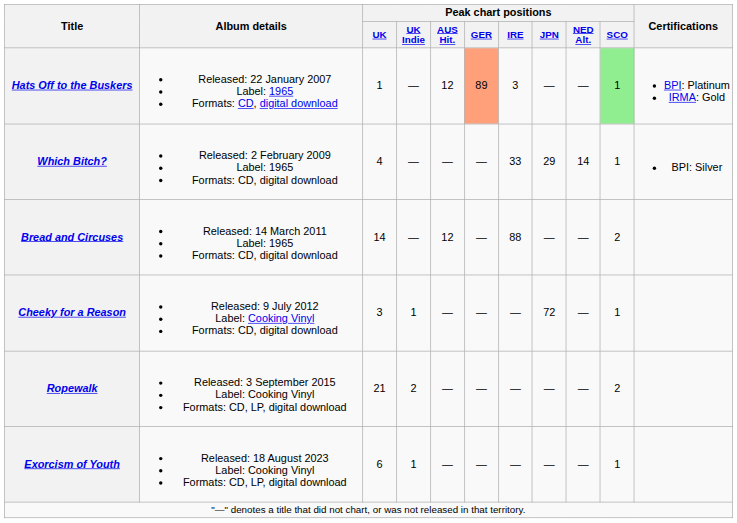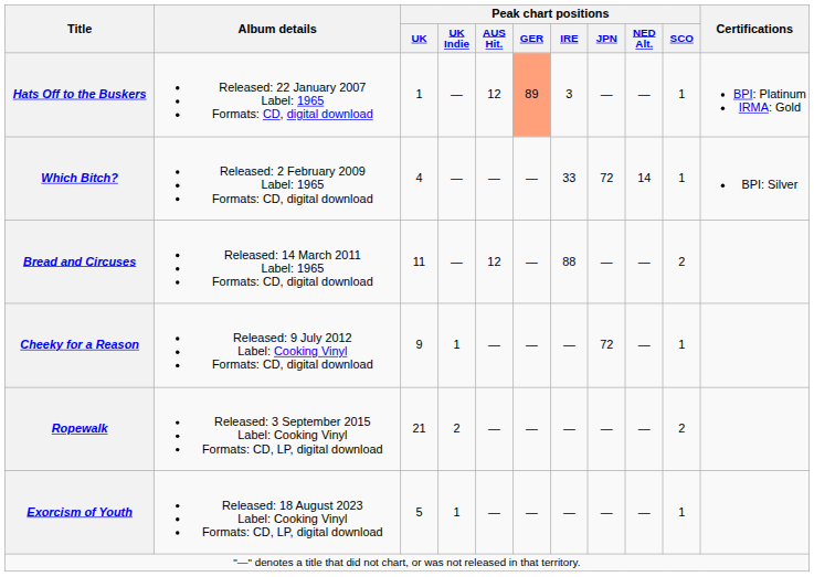 <table class="wikitable plainrowheaders" style="text-align:center;">
 <tr>
 <th scope="col" rowspan="2" style="width:12em;">Title</th>
 <th scope="col" rowspan="2" style="width:20em;">Album details</th>
 <th scope="col" colspan="8">Peak chart positions</th>
 <th scope="col" rowspan="2">Certifications</th>
 </tr>
 <tr>
 <th scope="col" style="width:3em;font-size:90%;"><a href='#'>UK</a><br></th>
 <th scope="col" style="width:3em;font-size:90%;"><a href='#'>UK<br>Indie</a><br></th>
 <th scope="col" style="width:3em;font-size:90%;"><a href='#'>AUS<br>Hit.</a><br></th>
 <th scope="col" style="width:3em;font-size:90%;"><a href='#'>GER</a><br></th>
 <th scope="col" style="width:3em;font-size:90%;"><a href='#'>IRE</a><br></th>
 <th scope="col" style="width:3em;font-size:90%;"><a href='#'>JPN</a><br></th>
 <th scope="col" style="width:3em;font-size:90%;"><a href='#'>NED<br>Alt.</a><br></th>
 <th scope="col" style="width:3em;font-size:90%;"><a href='#'>SCO</a><br></th>
 </tr>
 <tr>
 <th scope="row"><em><a href='#'>Hats Off to the Buskers</a></em></th>
 <td><br><ul><li>Released: 22 January 2007</li><li>Label: <a href='#'>1965</a></li><li>Formats: <a href='#'>CD</a>, <a href='#'>digital download</a></li></ul></td>
 <td>1</td>
 <td>—</td>
 <td>12</td>
 <td style="background: lightsalmon;">89</td>
 <td>3</td>
 <td>—</td>
 <td>—</td>
-<td style="background: lightgreen;">1</td>
+<td>1</td>
 <td><br><ul><li><a href='#'>BPI</a>: Platinum</li><li><a href='#'>IRMA</a>: Gold</li></ul></td>
 </tr>
 <tr>
 <th scope="row"><em><a href='#'>Which Bitch?</a></em></th>
 <td><br><ul><li>Released: 2 February 2009</li><li>Label: 1965</li><li>Formats: CD, digital download</li></ul></td>
 <td>4</td>
 <td>—</td>
 <td>—</td>
 <td>—</td>
 <td>33</td>
-<td>29</td>
+<td>72</td>
 <td>14</td>
 <td>1</td>
 <td><br><ul><li>BPI: Silver</li></ul></td>
 </tr>
 <tr>
 <th scope="row"><em><a href='#'>Bread and Circuses</a></em></th>
 <td><br><ul><li>Released: 14 March 2011</li><li>Label: 1965</li><li>Formats: CD, digital download</li></ul></td>
-<td>14</td>
+<td>11</td>
 <td>—</td>
 <td>12</td>
 <td>—</td>
 <td>88</td>
 <td>—</td>
 <td>—</td>
 <td>2</td>
 <td></td>
 </tr>
 <tr>
 <th scope="row"><em><a href='#'>Cheeky for a Reason</a></em></th>
 <td><br><ul><li>Released: 9 July 2012</li><li>Label: <a href='#'>Cooking Vinyl</a></li><li>Formats: CD, digital download</li></ul></td>
-<td>3</td>
+<td>9</td>
 <td>1</td>
 <td>—</td>
 <td>—</td>
 <td>—</td>
 <td>72</td>
 <td>—</td>
 <td>1</td>
 <td></td>
 </tr>
 <tr>
 <th scope="row"><em><a href='#'>Ropewalk</a></em></th>
 <td><br><ul><li>Released: 3 September 2015</li><li>Label: Cooking Vinyl</li><li>Formats: CD, LP, digital download</li></ul></td>
 <td>21</td>
 <td>2</td>
 <td>—</td>
 <td>—</td>
 <td>—</td>
 <td>—</td>
 <td>—</td>
 <td>2</td>
 <td></td>
 </tr>
 <tr>
 <th scope="row"><em><a href='#'>Exorcism of Youth</a></em></th>
 <td><br><ul><li>Released: 18 August 2023</li><li>Label: Cooking Vinyl</li><li>Formats: CD, LP, digital download</li></ul></td>
-<td>6</td>
+<td>5</td>
 <td>1</td>
 <td>—</td>
 <td>—</td>
 <td>—</td>
 <td>—</td>
 <td>—</td>
 <td>1</td>
 <td></td>
 </tr>
 <tr>
 <td colspan="19" style="font-size:90%">"—" denotes a title that did not chart, or was not released in that territory.</td>
 </tr>
 </table>
